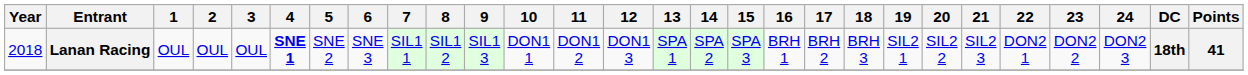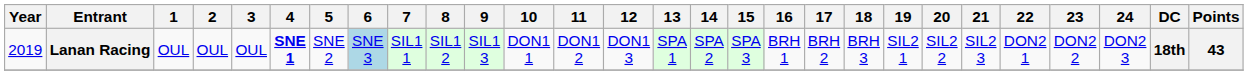 <table class="wikitable" style="text-align:center; font-size:85%">
 <tr>
 <th>Year</th>
 <th>Entrant</th>
 <th>1</th>
 <th>2</th>
 <th>3</th>
 <th>4</th>
 <th>5</th>
 <th>6</th>
 <th>7</th>
 <th>8</th>
 <th>9</th>
 <th>10</th>
 <th>11</th>
 <th>12</th>
 <th>13</th>
 <th>14</th>
 <th>15</th>
 <th>16</th>
 <th>17</th>
 <th>18</th>
 <th>19</th>
 <th>20</th>
 <th>21</th>
 <th>22</th>
 <th>23</th>
 <th>24</th>
 <th>DC</th>
 <th>Points</th>
 </tr>
 <tr>
-<td><a href='#'>2018</a></td>
+<td><a href='#'>2019</a></td>
 <th nowrap>Lanan Racing</th>
 <td><a href='#'>OUL</a><br></td>
 <td><a href='#'>OUL</a><br></td>
 <td><a href='#'>OUL</a><br></td>
 <td><strong><a href='#'>SNE<br>1</a></strong></td>
 <td><a href='#'>SNE<br>2</a></td>
-<td><a href='#'>SNE<br>3</a></td>
+<td style="background: lightblue;"><a href='#'>SNE<br>3</a></td>
 <td style="background:#dfffdf;"><a href='#'>SIL1<br>1</a><br></td>
 <td style="background:#dfffdf;"><a href='#'>SIL1<br>2</a><br></td>
 <td style="background:#dfffdf;"><a href='#'>SIL1<br>3</a><br></td>
 <td><a href='#'>DON1<br>1</a></td>
 <td><a href='#'>DON1<br>2</a></td>
 <td><a href='#'>DON1<br>3</a></td>
 <td style="background:#dfffdf;"><a href='#'>SPA<br>1</a><br></td>
 <td style="background:#dfffdf;"><a href='#'>SPA<br>2</a><br></td>
 <td style="background:#dfffdf;"><a href='#'>SPA<br>3</a><br></td>
 <td><a href='#'>BRH<br>1</a></td>
 <td><a href='#'>BRH<br>2</a></td>
 <td><a href='#'>BRH<br>3</a></td>
 <td><a href='#'>SIL2<br>1</a></td>
 <td><a href='#'>SIL2<br>2</a></td>
 <td><a href='#'>SIL2<br>3</a></td>
 <td><a href='#'>DON2<br>1</a></td>
 <td><a href='#'>DON2<br>2</a></td>
 <td><a href='#'>DON2<br>3</a></td>
 <th>18th</th>
-<th>41</th>
+<th>43</th>
 </tr>
 <tr>
 </tr>
 </table>
